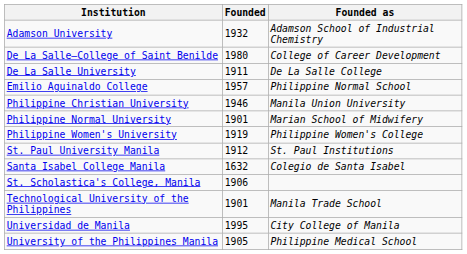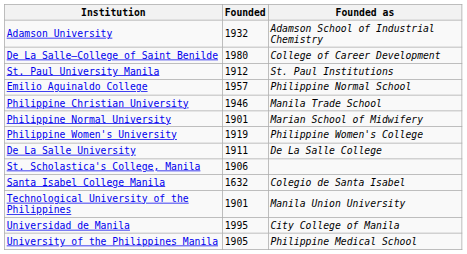 <table class="wikitable">
 <tr>
 <th>Institution</th>
 <th>Founded</th>
 <th>Founded as</th>
 </tr>
 <tr>
 <td><a href='#'>Adamson University</a></td>
 <td>1932</td>
 <td><em>Adamson School of Industrial Chemistry</em></td>
 </tr>
 <tr>
 <td><a href='#'>De La Salle–College of Saint Benilde</a></td>
 <td>1980</td>
 <td><em>College of Career Development</em></td>
 </tr>
 <tr>
-<td><a href='#'>De La Salle University</a></td>
-<td>1911</td>
-<td><em>De La Salle College</em></td>
+<td><a href='#'>St. Paul University Manila</a></td>
+<td>1912</td>
+<td><em>St. Paul Institutions</em></td>
 </tr>
 <tr>
 <td><a href='#'>Emilio Aguinaldo College</a></td>
 <td>1957</td>
 <td><em>Philippine Normal School</em></td>
 </tr>
 <tr>
 <td><a href='#'>Philippine Christian University</a></td>
 <td>1946</td>
-<td><em>Manila Union University</em></td>
+<td><em>Manila Trade School</em></td>
 </tr>
 <tr>
 <td><a href='#'>Philippine Normal University</a></td>
 <td>1901</td>
 <td><em>Marian School of Midwifery</em></td>
 </tr>
 <tr>
 <td><a href='#'>Philippine Women's University</a></td>
 <td>1919</td>
 <td><em>Philippine Women's College</em></td>
 </tr>
 <tr>
-<td><a href='#'>St. Paul University Manila</a></td>
-<td>1912</td>
-<td><em>St. Paul Institutions</em></td>
+<td><a href='#'>De La Salle University</a></td>
+<td>1911</td>
+<td><em>De La Salle College</em></td>
+</tr>
+<tr>
+<td><a href='#'>St. Scholastica's College, Manila</a></td>
+<td>1906</td>
+<td></td>
 </tr>
 <tr>
 <td><a href='#'>Santa Isabel College Manila</a></td>
 <td>1632</td>
 <td><em>Colegio de Santa Isabel</em></td>
 </tr>
 <tr>
-<td><a href='#'>St. Scholastica's College, Manila</a></td>
-<td>1906</td>
-<td></td>
-</tr>
-<tr>
 <td><a href='#'>Technological University of the Philippines</a></td>
 <td>1901</td>
-<td><em>Manila Trade School</em></td>
+<td><em>Manila Union University</em></td>
 </tr>
 <tr>
 <td><a href='#'>Universidad de Manila</a></td>
 <td>1995</td>
 <td><em>City College of Manila</em></td>
 </tr>
 <tr>
 <td><a href='#'>University of the Philippines Manila</a></td>
 <td>1905</td>
 <td><em>Philippine Medical School</em></td>
 </tr>
 </table>
